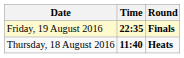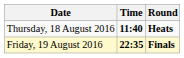 <table class="wikitable">
 <tr>
 <th>Date</th>
 <th>Time</th>
 <th>Round</th>
 </tr>
 <tr>
+<td>Thursday, 18 August 2016</td>
+<td><strong>11:40</strong></td>
+<td><strong>Heats</strong></td>
+</tr>
+<tr>
 <td style=background:lemonchiffon>Friday, 19 August 2016</td>
 <td style=background:lemonchiffon><strong>22:35</strong></td>
 <td style=background:lemonchiffon><strong>Finals</strong></td>
 </tr>
-<tr>
-<td>Thursday, 18 August 2016</td>
-<td><strong>11:40</strong></td>
-<td><strong>Heats</strong></td>
-</tr>
 </table>
